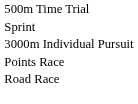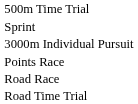 <table>
 <tr>
 <td>500m Time Trial</td>
 <td></td>
 <td></td>
 <td></td>
 </tr>
 <tr>
 <td>Sprint</td>
 <td></td>
 <td></td>
 <td></td>
 </tr>
 <tr>
 <td>3000m Individual Pursuit</td>
 <td></td>
 <td></td>
 <td></td>
 </tr>
 <tr>
 <td>Points Race</td>
 <td></td>
 <td></td>
 <td></td>
 </tr>
 <tr>
 <td>Road Race</td>
 <td></td>
 <td></td>
 <td></td>
 </tr>
+<tr>
+<td>Road Time Trial</td>
+<td></td>
+<td></td>
+<td></td>
+</tr>
 </table>
